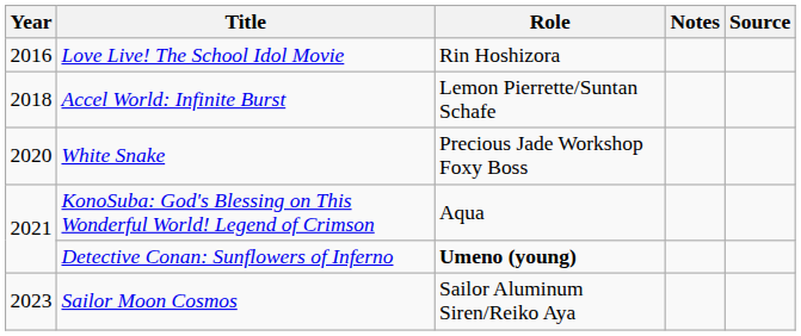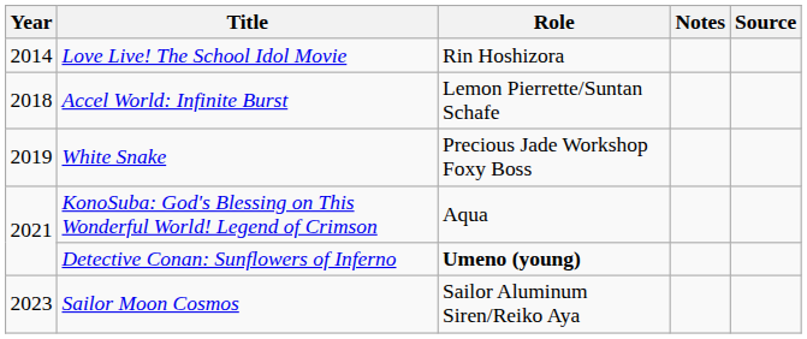 <table class="wikitable sortable">
 <tr>
 <th>Year</th>
 <th>Title</th>
 <th>Role</th>
 <th>Notes</th>
 <th>Source</th>
 </tr>
 <tr>
-<td>2016</td>
+<td>2014</td>
 <td><em><a href='#'>Love Live! The School Idol Movie</a></em></td>
 <td>Rin Hoshizora</td>
 <td></td>
 <td></td>
 </tr>
 <tr>
 <td>2018</td>
 <td><em><a href='#'>Accel World: Infinite Burst</a></em></td>
 <td>Lemon Pierrette/Suntan Schafe</td>
 <td></td>
 <td></td>
 </tr>
 <tr>
-<td>2020</td>
+<td>2019</td>
 <td><a href='#'><em>White Snake</em></a></td>
 <td>Precious Jade Workshop Foxy Boss</td>
 <td></td>
 <td></td>
 </tr>
 <tr>
 <td rowspan="2">2021</td>
 <td><em><a href='#'>KonoSuba: God's Blessing on This Wonderful World! Legend of Crimson</a></em></td>
 <td>Aqua</td>
 <td></td>
 <td></td>
 </tr>
 <tr>
 <td><a href='#'><em>Detective Conan: Sunflowers of Inferno</em></a></td>
 <td><strong>Umeno (young)</strong></td>
 <td></td>
 <td></td>
 </tr>
 <tr>
 <td>2023</td>
 <td><em><a href='#'>Sailor Moon Cosmos</a></em></td>
 <td>Sailor Aluminum Siren/Reiko Aya</td>
 <td></td>
 <td></td>
 </tr>
 </table>
